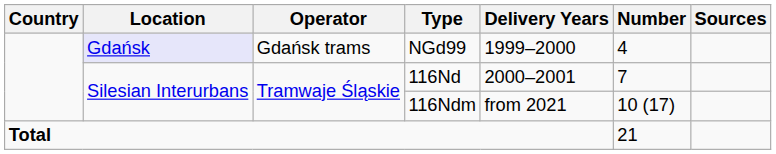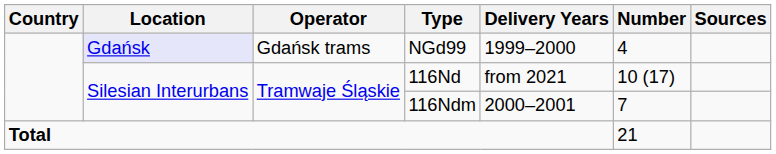 <table class="wikitable">
 <tr>
 <th>Country</th>
 <th>Location</th>
 <th>Operator</th>
 <th>Type</th>
 <th>Delivery Years</th>
 <th>Number</th>
 <th>Sources</th>
 </tr>
 <tr>
 <td rowspan="3"></td>
 <td style="background: lavender;"><a href='#'>Gdańsk</a></td>
 <td>Gdańsk trams</td>
 <td>NGd99</td>
 <td>1999–2000</td>
 <td>4</td>
 <td></td>
 </tr>
 <tr>
 <td rowspan="2"><a href='#'>Silesian Interurbans</a></td>
 <td rowspan="2"><a href='#'>Tramwaje Śląskie</a></td>
 <td>116Nd</td>
-<td>2000–2001</td>
-<td>7</td>
+<td>from 2021</td>
+<td>10 (17)</td>
 <td></td>
 </tr>
 <tr>
 <td>116Ndm</td>
-<td>from 2021</td>
-<td>10 (17)</td>
+<td>2000–2001</td>
+<td>7</td>
 <td></td>
 </tr>
 <tr>
 <td colspan="5"><strong>Total</strong></td>
 <td>21</td>
 <td></td>
 </tr>
 </table>
